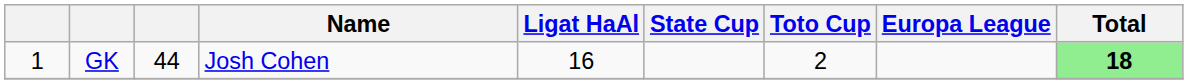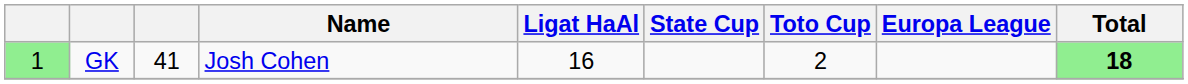 <table class="wikitable sortable" style="font-size: 95%; text-align: center;">
 <tr>
 <th width=35></th>
 <th width=35></th>
 <th width=35></th>
 <th width=200><strong>Name</strong></th>
 <th><a href='#'>Ligat HaAl</a></th>
 <th><a href='#'>State Cup</a></th>
 <th><a href='#'>Toto Cup</a></th>
 <th><a href='#'>Europa League</a></th>
 <th width= 75><strong>Total</strong></th>
 </tr>
 <tr>
-<td>1</td>
+<td style="background: lightgreen;">1</td>
 <td><a href='#'>GK</a></td>
-<td>44</td>
+<td>41</td>
 <td align=left>  <a href='#'>Josh Cohen</a></td>
 <td>16</td>
 <td></td>
 <td>2</td>
 <td></td>
 <td style="background: lightgreen;"><strong>18</strong></td>
 </tr>
 <tr>
 </tr>
 </table>
